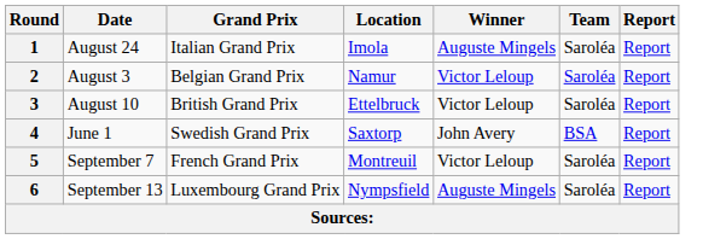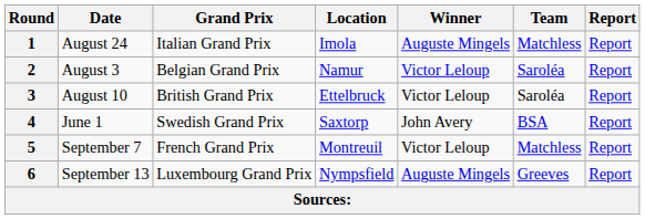 <table class="wikitable" style="font-size: 95%;">
 <tr>
 <th align=center>Round</th>
 <th align=center>Date</th>
 <th align=center>Grand Prix</th>
 <th align=center>Location</th>
 <th align=center>Winner</th>
 <th align=center>Team</th>
 <th align=center>Report</th>
 </tr>
 <tr>
 <th>1</th>
 <td>August 24</td>
 <td> Italian Grand Prix</td>
 <td><a href='#'>Imola</a></td>
 <td> <a href='#'>Auguste Mingels</a></td>
-<td>Saroléa</td>
+<td><a href='#'>Matchless</a></td>
 <td><a href='#'>Report</a></td>
 </tr>
 <tr>
 <th>2</th>
 <td>August 3</td>
 <td> Belgian Grand Prix</td>
 <td><a href='#'>Namur</a></td>
 <td> <a href='#'>Victor Leloup</a></td>
 <td><a href='#'>Saroléa</a></td>
 <td><a href='#'>Report</a></td>
 </tr>
 <tr>
 <th>3</th>
 <td>August 10</td>
 <td> British Grand Prix</td>
 <td><a href='#'>Ettelbruck</a></td>
 <td> Victor Leloup</td>
 <td>Saroléa</td>
 <td><a href='#'>Report</a></td>
 </tr>
 <tr>
 <th>4</th>
 <td>June 1</td>
 <td> Swedish Grand Prix</td>
 <td><a href='#'>Saxtorp</a></td>
 <td> John Avery</td>
 <td><a href='#'>BSA</a></td>
 <td><a href='#'>Report</a></td>
 </tr>
 <tr>
 <th>5</th>
 <td>September 7</td>
 <td> French Grand Prix</td>
 <td><a href='#'>Montreuil</a></td>
 <td> Victor Leloup</td>
-<td>Saroléa</td>
+<td><a href='#'>Matchless</a></td>
 <td><a href='#'>Report</a></td>
 </tr>
 <tr>
 <th>6</th>
 <td>September 13</td>
 <td> Luxembourg Grand Prix</td>
 <td><a href='#'>Nympsfield</a></td>
 <td> <a href='#'>Auguste Mingels</a></td>
-<td>Saroléa</td>
+<td><a href='#'>Greeves</a></td>
 <td><a href='#'>Report</a></td>
 </tr>
 <tr>
 <th colspan=8>Sources:</th>
 </tr>
 </table>
